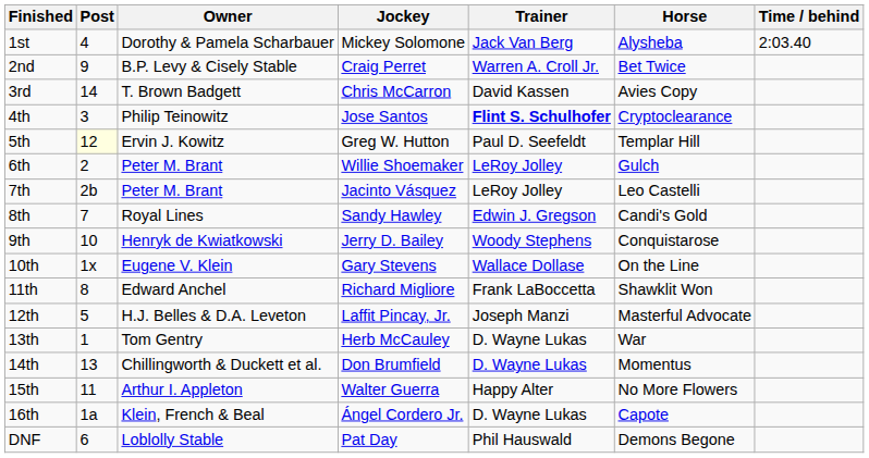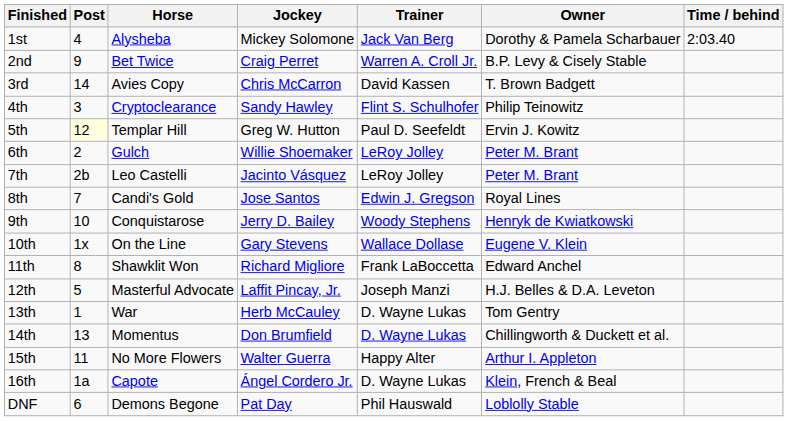 <table class="wikitable" border="1">
 <tr>
 <th>Finished</th>
 <th>Post</th>
-<th>Owner</th>
+<th>Horse</th>
 <th>Jockey</th>
 <th>Trainer</th>
-<th>Horse</th>
+<th>Owner</th>
 <th>Time / behind</th>
 </tr>
 <tr>
 <td>1st</td>
 <td>4</td>
-<td>Dorothy & Pamela Scharbauer</td>
+<td><a href='#'>Alysheba</a></td>
 <td>Mickey Solomone</td>
 <td><a href='#'>Jack Van Berg</a></td>
-<td><a href='#'>Alysheba</a></td>
+<td>Dorothy & Pamela Scharbauer</td>
 <td>2:03.40</td>
 </tr>
 <tr>
 <td>2nd</td>
 <td>9</td>
-<td>B.P. Levy & Cisely Stable</td>
+<td><a href='#'>Bet Twice</a></td>
 <td><a href='#'>Craig Perret</a></td>
 <td><a href='#'>Warren A. Croll Jr.</a></td>
-<td><a href='#'>Bet Twice</a></td>
+<td>B.P. Levy & Cisely Stable</td>
 <td></td>
 </tr>
 <tr>
 <td>3rd</td>
 <td>14</td>
-<td>T. Brown Badgett</td>
+<td>Avies Copy</td>
 <td><a href='#'>Chris McCarron</a></td>
 <td>David Kassen</td>
-<td>Avies Copy</td>
+<td>T. Brown Badgett</td>
 <td></td>
 </tr>
 <tr>
 <td>4th</td>
 <td>3</td>
+<td><a href='#'>Cryptoclearance</a></td>
+<td><a href='#'>Sandy Hawley</a></td>
+<td><a href='#'>Flint S. Schulhofer</a></td>
 <td>Philip Teinowitz</td>
-<td><a href='#'>Jose Santos</a></td>
-<td><strong><a href='#'>Flint S. Schulhofer</a></strong></td>
-<td><a href='#'>Cryptoclearance</a></td>
 <td></td>
 </tr>
 <tr>
 <td>5th</td>
 <td style="background: lightyellow;">12</td>
-<td>Ervin J. Kowitz</td>
+<td>Templar Hill</td>
 <td>Greg W. Hutton</td>
 <td>Paul D. Seefeldt</td>
-<td>Templar Hill</td>
+<td>Ervin J. Kowitz</td>
 <td></td>
 </tr>
 <tr>
 <td>6th</td>
 <td>2</td>
-<td><a href='#'>Peter M. Brant</a></td>
+<td><a href='#'>Gulch</a></td>
 <td><a href='#'>Willie Shoemaker</a></td>
 <td><a href='#'>LeRoy Jolley</a></td>
-<td><a href='#'>Gulch</a></td>
+<td><a href='#'>Peter M. Brant</a></td>
 <td></td>
 </tr>
 <tr>
 <td>7th</td>
 <td>2b</td>
-<td><a href='#'>Peter M. Brant</a></td>
+<td>Leo Castelli</td>
 <td><a href='#'>Jacinto Vásquez</a></td>
 <td>LeRoy Jolley</td>
-<td>Leo Castelli</td>
+<td><a href='#'>Peter M. Brant</a></td>
 <td></td>
 </tr>
 <tr>
 <td>8th</td>
 <td>7</td>
+<td>Candi's Gold</td>
+<td><a href='#'>Jose Santos</a></td>
+<td><a href='#'>Edwin J. Gregson</a></td>
 <td>Royal Lines</td>
-<td><a href='#'>Sandy Hawley</a></td>
-<td><a href='#'>Edwin J. Gregson</a></td>
-<td>Candi's Gold</td>
 <td></td>
 </tr>
 <tr>
 <td>9th</td>
 <td>10</td>
-<td><a href='#'>Henryk de Kwiatkowski</a></td>
+<td>Conquistarose</td>
 <td><a href='#'>Jerry D. Bailey</a></td>
 <td><a href='#'>Woody Stephens</a></td>
-<td>Conquistarose</td>
+<td><a href='#'>Henryk de Kwiatkowski</a></td>
 <td></td>
 </tr>
 <tr>
 <td>10th</td>
 <td>1x</td>
-<td><a href='#'>Eugene V. Klein</a></td>
+<td>On the Line</td>
 <td><a href='#'>Gary Stevens</a></td>
 <td><a href='#'>Wallace Dollase</a></td>
-<td>On the Line</td>
+<td><a href='#'>Eugene V. Klein</a></td>
 <td></td>
 </tr>
 <tr>
 <td>11th</td>
 <td>8</td>
-<td>Edward Anchel</td>
+<td>Shawklit Won</td>
 <td><a href='#'>Richard Migliore</a></td>
 <td>Frank LaBoccetta</td>
-<td>Shawklit Won</td>
+<td>Edward Anchel</td>
 <td></td>
 </tr>
 <tr>
 <td>12th</td>
 <td>5</td>
-<td>H.J. Belles & D.A. Leveton</td>
+<td>Masterful Advocate</td>
 <td><a href='#'>Laffit Pincay, Jr.</a></td>
 <td>Joseph Manzi</td>
-<td>Masterful Advocate</td>
+<td>H.J. Belles & D.A. Leveton</td>
 <td></td>
 </tr>
 <tr>
 <td>13th</td>
 <td>1</td>
-<td>Tom Gentry</td>
+<td>War</td>
 <td><a href='#'>Herb McCauley</a></td>
 <td>D. Wayne Lukas</td>
-<td>War</td>
+<td>Tom Gentry</td>
 <td></td>
 </tr>
 <tr>
 <td>14th</td>
 <td>13</td>
-<td>Chillingworth & Duckett et al.</td>
+<td>Momentus</td>
 <td><a href='#'>Don Brumfield</a></td>
 <td><a href='#'>D. Wayne Lukas</a></td>
-<td>Momentus</td>
+<td>Chillingworth & Duckett et al.</td>
 <td></td>
 </tr>
 <tr>
 <td>15th</td>
 <td>11</td>
-<td><a href='#'>Arthur I. Appleton</a></td>
+<td>No More Flowers</td>
 <td><a href='#'>Walter Guerra</a></td>
 <td>Happy Alter</td>
-<td>No More Flowers</td>
+<td><a href='#'>Arthur I. Appleton</a></td>
 <td></td>
 </tr>
 <tr>
 <td>16th</td>
 <td>1a</td>
-<td><a href='#'>Klein</a>, French & Beal</td>
+<td><a href='#'>Capote</a></td>
 <td><a href='#'>Ángel Cordero Jr.</a></td>
 <td>D. Wayne Lukas</td>
-<td><a href='#'>Capote</a></td>
+<td><a href='#'>Klein</a>, French & Beal</td>
 <td></td>
 </tr>
 <tr>
 <td>DNF</td>
 <td>6</td>
-<td><a href='#'>Loblolly Stable</a></td>
+<td>Demons Begone</td>
 <td><a href='#'>Pat Day</a></td>
 <td>Phil Hauswald</td>
-<td>Demons Begone</td>
+<td><a href='#'>Loblolly Stable</a></td>
 <td></td>
 </tr>
 </table>
